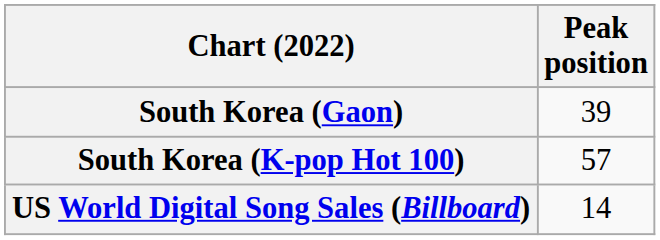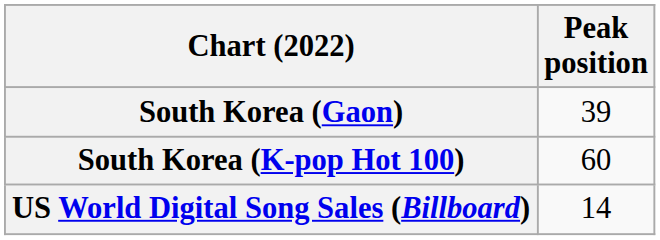 <table class="wikitable plainrowheaders sortable" style="text-align:center">
 <tr>
 <th scope="col">Chart (2022)</th>
 <th scope="col">Peak<br>position</th>
 </tr>
 <tr>
 <th scope="row">South Korea (<a href='#'>Gaon</a>)</th>
 <td>39</td>
 </tr>
 <tr>
 <th scope="row">South Korea (<a href='#'>K-pop Hot 100</a>)</th>
-<td>57</td>
+<td>60</td>
 </tr>
 <tr>
 <th scope="row">US <a href='#'>World Digital Song Sales</a> (<em><a href='#'>Billboard</a></em>)</th>
 <td>14</td>
 </tr>
 </table>
